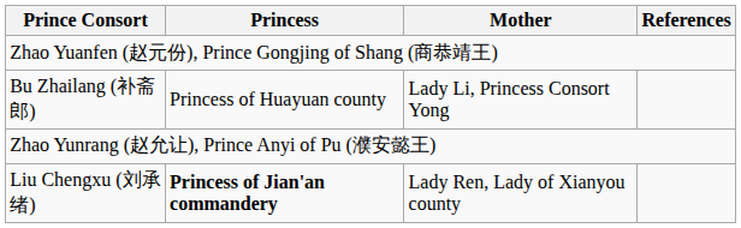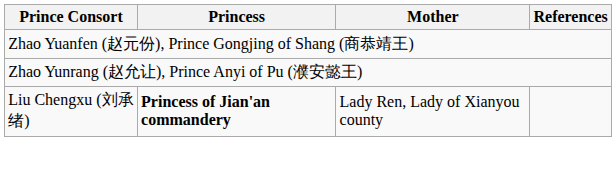 <table class="wikitable">
 <tr>
 <th>Prince Consort</th>
 <th>Princess</th>
 <th>Mother</th>
 <th>References</th>
 </tr>
 <tr>
 <td colspan="4">Zhao Yuanfen (赵元份), Prince Gongjing of Shang (商恭靖王)</td>
 </tr>
 <tr>
-<td>Bu Zhailang (补斋郎)</td>
-<td>Princess of Huayuan county</td>
-<td>Lady Li, Princess Consort Yong</td>
-<td></td>
-</tr>
-<tr>
 <td colspan="4">Zhao Yunrang (赵允让), Prince Anyi of Pu (濮安懿王)</td>
 </tr>
 <tr>
 <td>Liu Chengxu (刘承绪)</td>
 <td><strong>Princess of Jian'an commandery</strong></td>
 <td>Lady Ren, Lady of Xianyou county</td>
 <td></td>
 </tr>
 </table>
